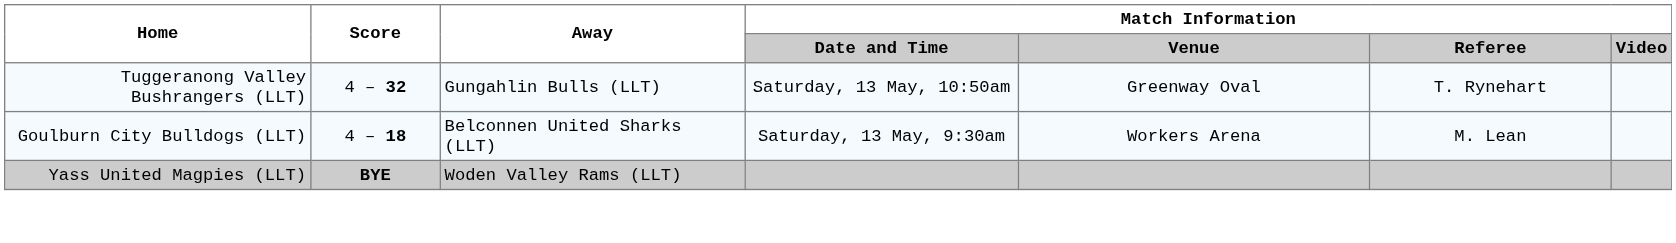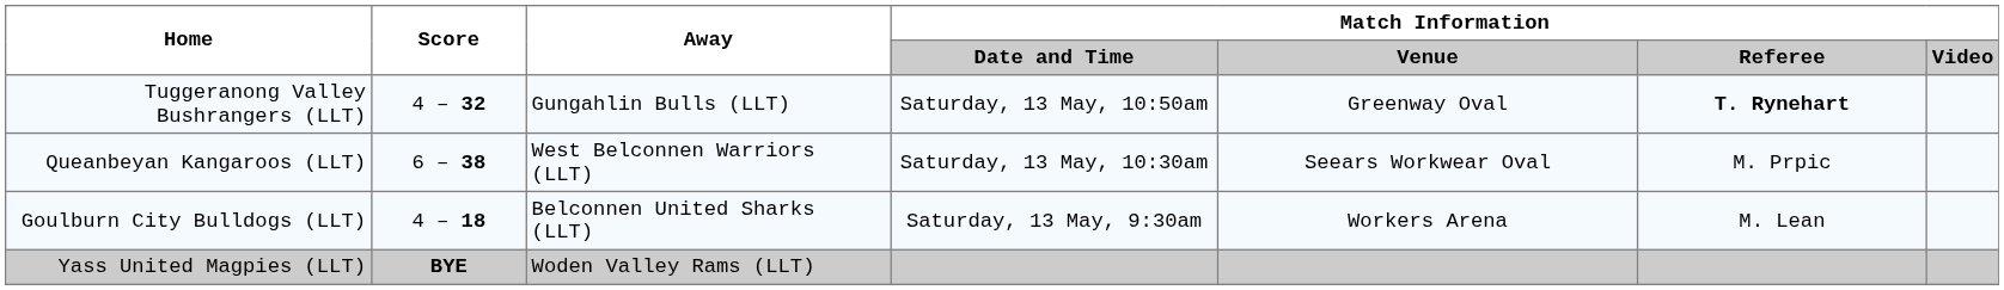 <table border="1" cellpadding="3" cellspacing="0" width="100%" style="border-collapse:collapse;  text-align:center;">
 <tr>
 <th rowspan="2" width="19%">Home</th>
 <th rowspan="2" width="8%">Score</th>
 <th rowspan="2" width="19%">Away</th>
 <th colspan="4">Match Information</th>
 </tr>
 <tr style="background:#CCCCCC">
 <th width="17%">Date and Time</th>
 <th width="22%">Venue</th>
 <th width="50%">Referee</th>
 <th>Video</th>
 </tr>
 <tr style="text-align:center; background:#f5faff;">
 <td align="right">Tuggeranong Valley Bushrangers (LLT) </td>
 <td>4 – <strong>32</strong></td>
 <td align="left"> Gungahlin Bulls (LLT)</td>
 <td>Saturday, 13 May, 10:50am</td>
 <td>Greenway Oval</td>
-<td>T. Rynehart</td>
+<td><strong>T. Rynehart</strong></td>
+<td></td>
+</tr>
+<tr style="text-align:center; background:#f5faff;">
+<td align="right">Queanbeyan Kangaroos (LLT) </td>
+<td>6 – <strong>38</strong></td>
+<td align="left"> West Belconnen Warriors (LLT)</td>
+<td>Saturday, 13 May, 10:30am</td>
+<td>Seears Workwear Oval</td>
+<td>M. Prpic</td>
 <td></td>
 </tr>
 <tr style="text-align:center; background:#f5faff;">
 <td align="right">Goulburn City Bulldogs (LLT) </td>
 <td>4 – <strong>18</strong></td>
 <td align="left"> Belconnen United Sharks (LLT)</td>
 <td>Saturday, 13 May, 9:30am</td>
 <td>Workers Arena</td>
 <td>M. Lean</td>
 <td></td>
 </tr>
 <tr style="text-align:center; background:#CCCCCC;">
 <td align="right">Yass United Magpies (LLT) </td>
 <td><strong>BYE</strong></td>
 <td align="left"> Woden Valley Rams (LLT)</td>
 <td></td>
 <td></td>
 <td></td>
 <td></td>
 </tr>
 </table>
